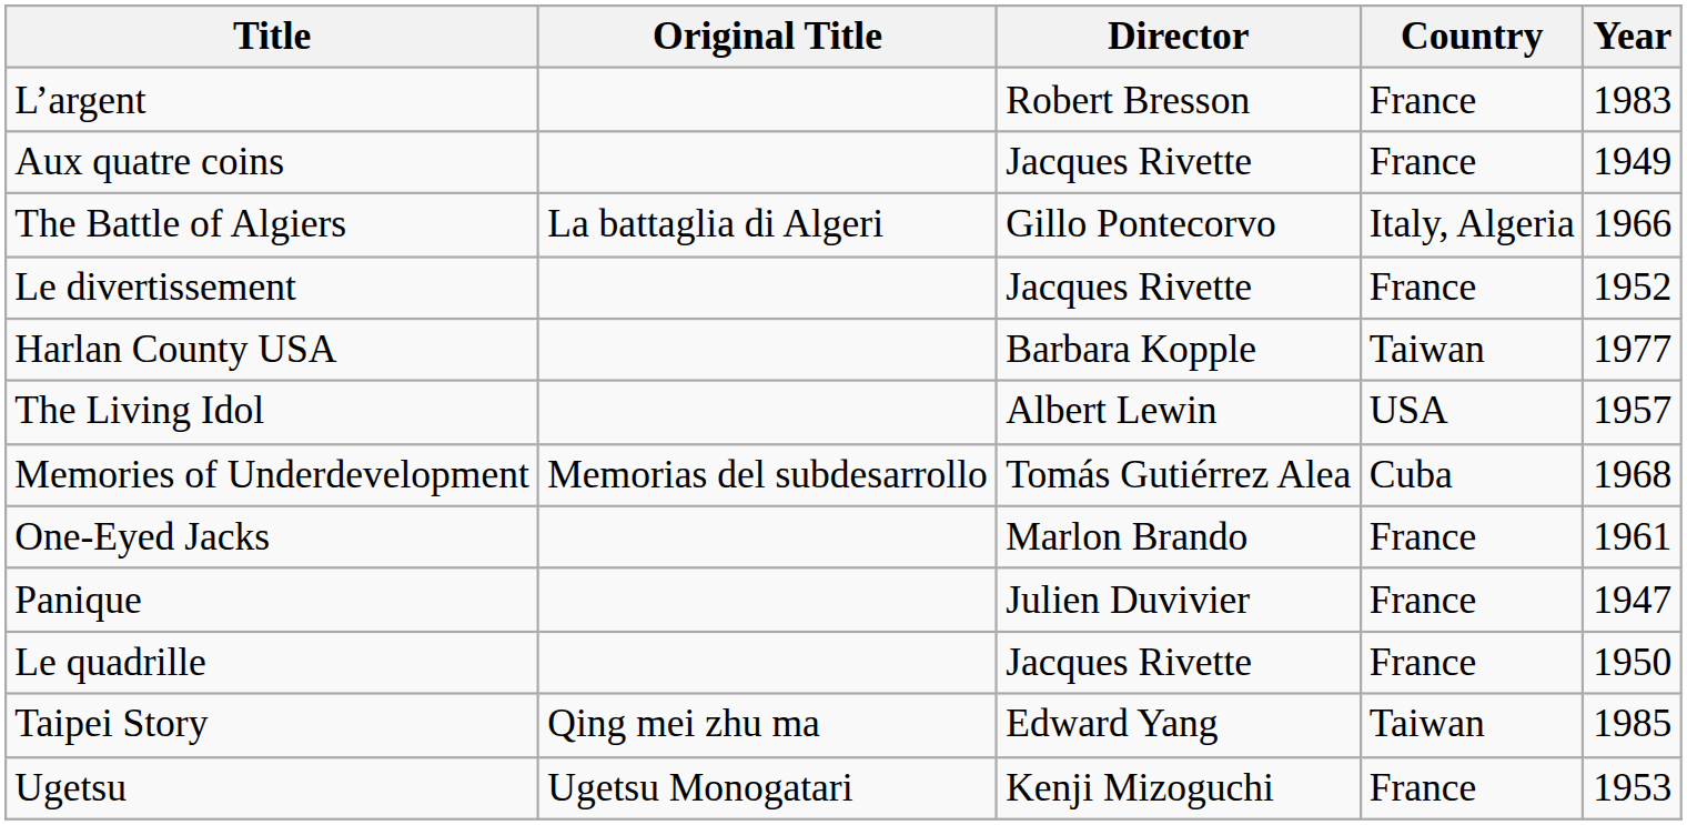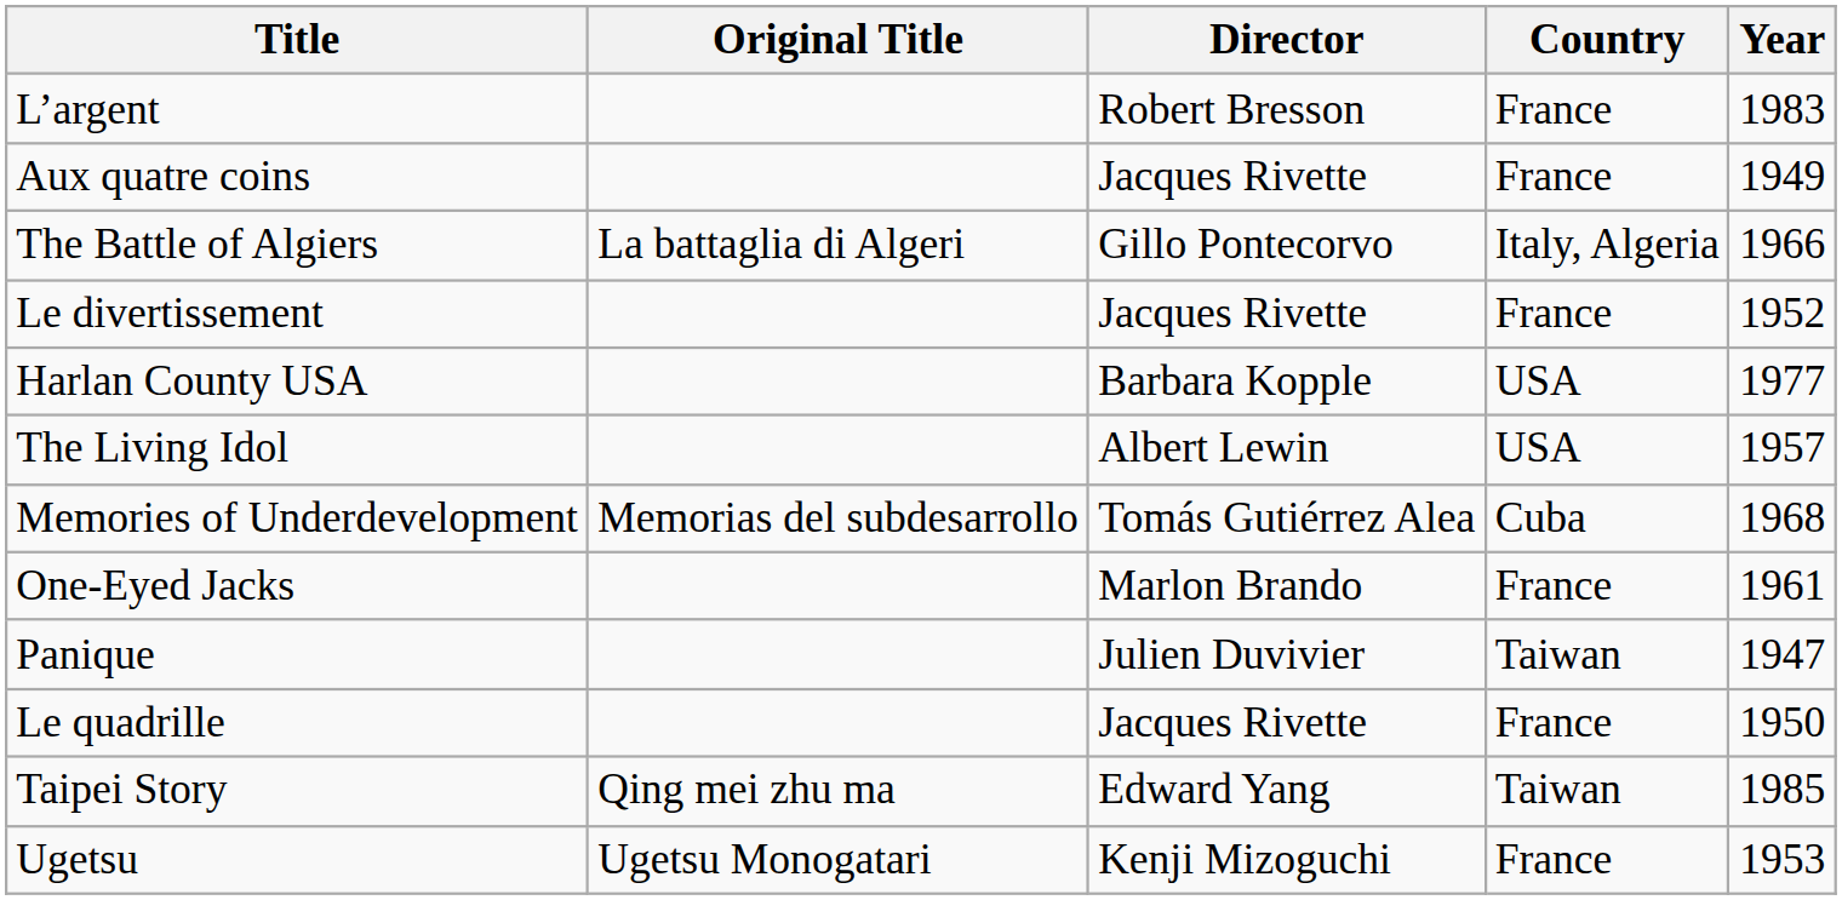 <table class="wikitable">
 <tr>
 <th>Title</th>
 <th>Original Title</th>
 <th>Director</th>
 <th>Country</th>
 <th>Year</th>
 </tr>
 <tr>
 <td>L’argent</td>
 <td></td>
 <td>Robert Bresson</td>
 <td>France</td>
 <td>1983</td>
 </tr>
 <tr>
 <td>Aux quatre coins</td>
 <td></td>
 <td>Jacques Rivette</td>
 <td>France</td>
 <td>1949</td>
 </tr>
 <tr>
 <td>The Battle of Algiers</td>
 <td>La battaglia di Algeri</td>
 <td>Gillo Pontecorvo</td>
 <td>Italy, Algeria</td>
 <td>1966</td>
 </tr>
 <tr>
 <td>Le divertissement</td>
 <td></td>
 <td>Jacques Rivette</td>
 <td>France</td>
 <td>1952</td>
 </tr>
 <tr>
 <td>Harlan County USA</td>
 <td></td>
 <td>Barbara Kopple</td>
-<td>Taiwan</td>
+<td>USA</td>
 <td>1977</td>
 </tr>
 <tr>
 <td>The Living Idol</td>
 <td></td>
 <td>Albert Lewin</td>
 <td>USA</td>
 <td>1957</td>
 </tr>
 <tr>
 <td>Memories of Underdevelopment</td>
 <td>Memorias del subdesarrollo</td>
 <td>Tomás Gutiérrez Alea</td>
 <td>Cuba</td>
 <td>1968</td>
 </tr>
 <tr>
 <td>One-Eyed Jacks</td>
 <td></td>
 <td>Marlon Brando</td>
 <td>France</td>
 <td>1961</td>
 </tr>
 <tr>
 <td>Panique</td>
 <td></td>
 <td>Julien Duvivier</td>
-<td>France</td>
+<td>Taiwan</td>
 <td>1947</td>
 </tr>
 <tr>
 <td>Le quadrille</td>
 <td></td>
 <td>Jacques Rivette</td>
 <td>France</td>
 <td>1950</td>
 </tr>
 <tr>
 <td>Taipei Story</td>
 <td>Qing mei zhu ma</td>
 <td>Edward Yang</td>
 <td>Taiwan</td>
 <td>1985</td>
 </tr>
 <tr>
 <td>Ugetsu</td>
 <td>Ugetsu Monogatari</td>
 <td>Kenji Mizoguchi</td>
 <td>France</td>
 <td>1953</td>
 </tr>
 </table>
